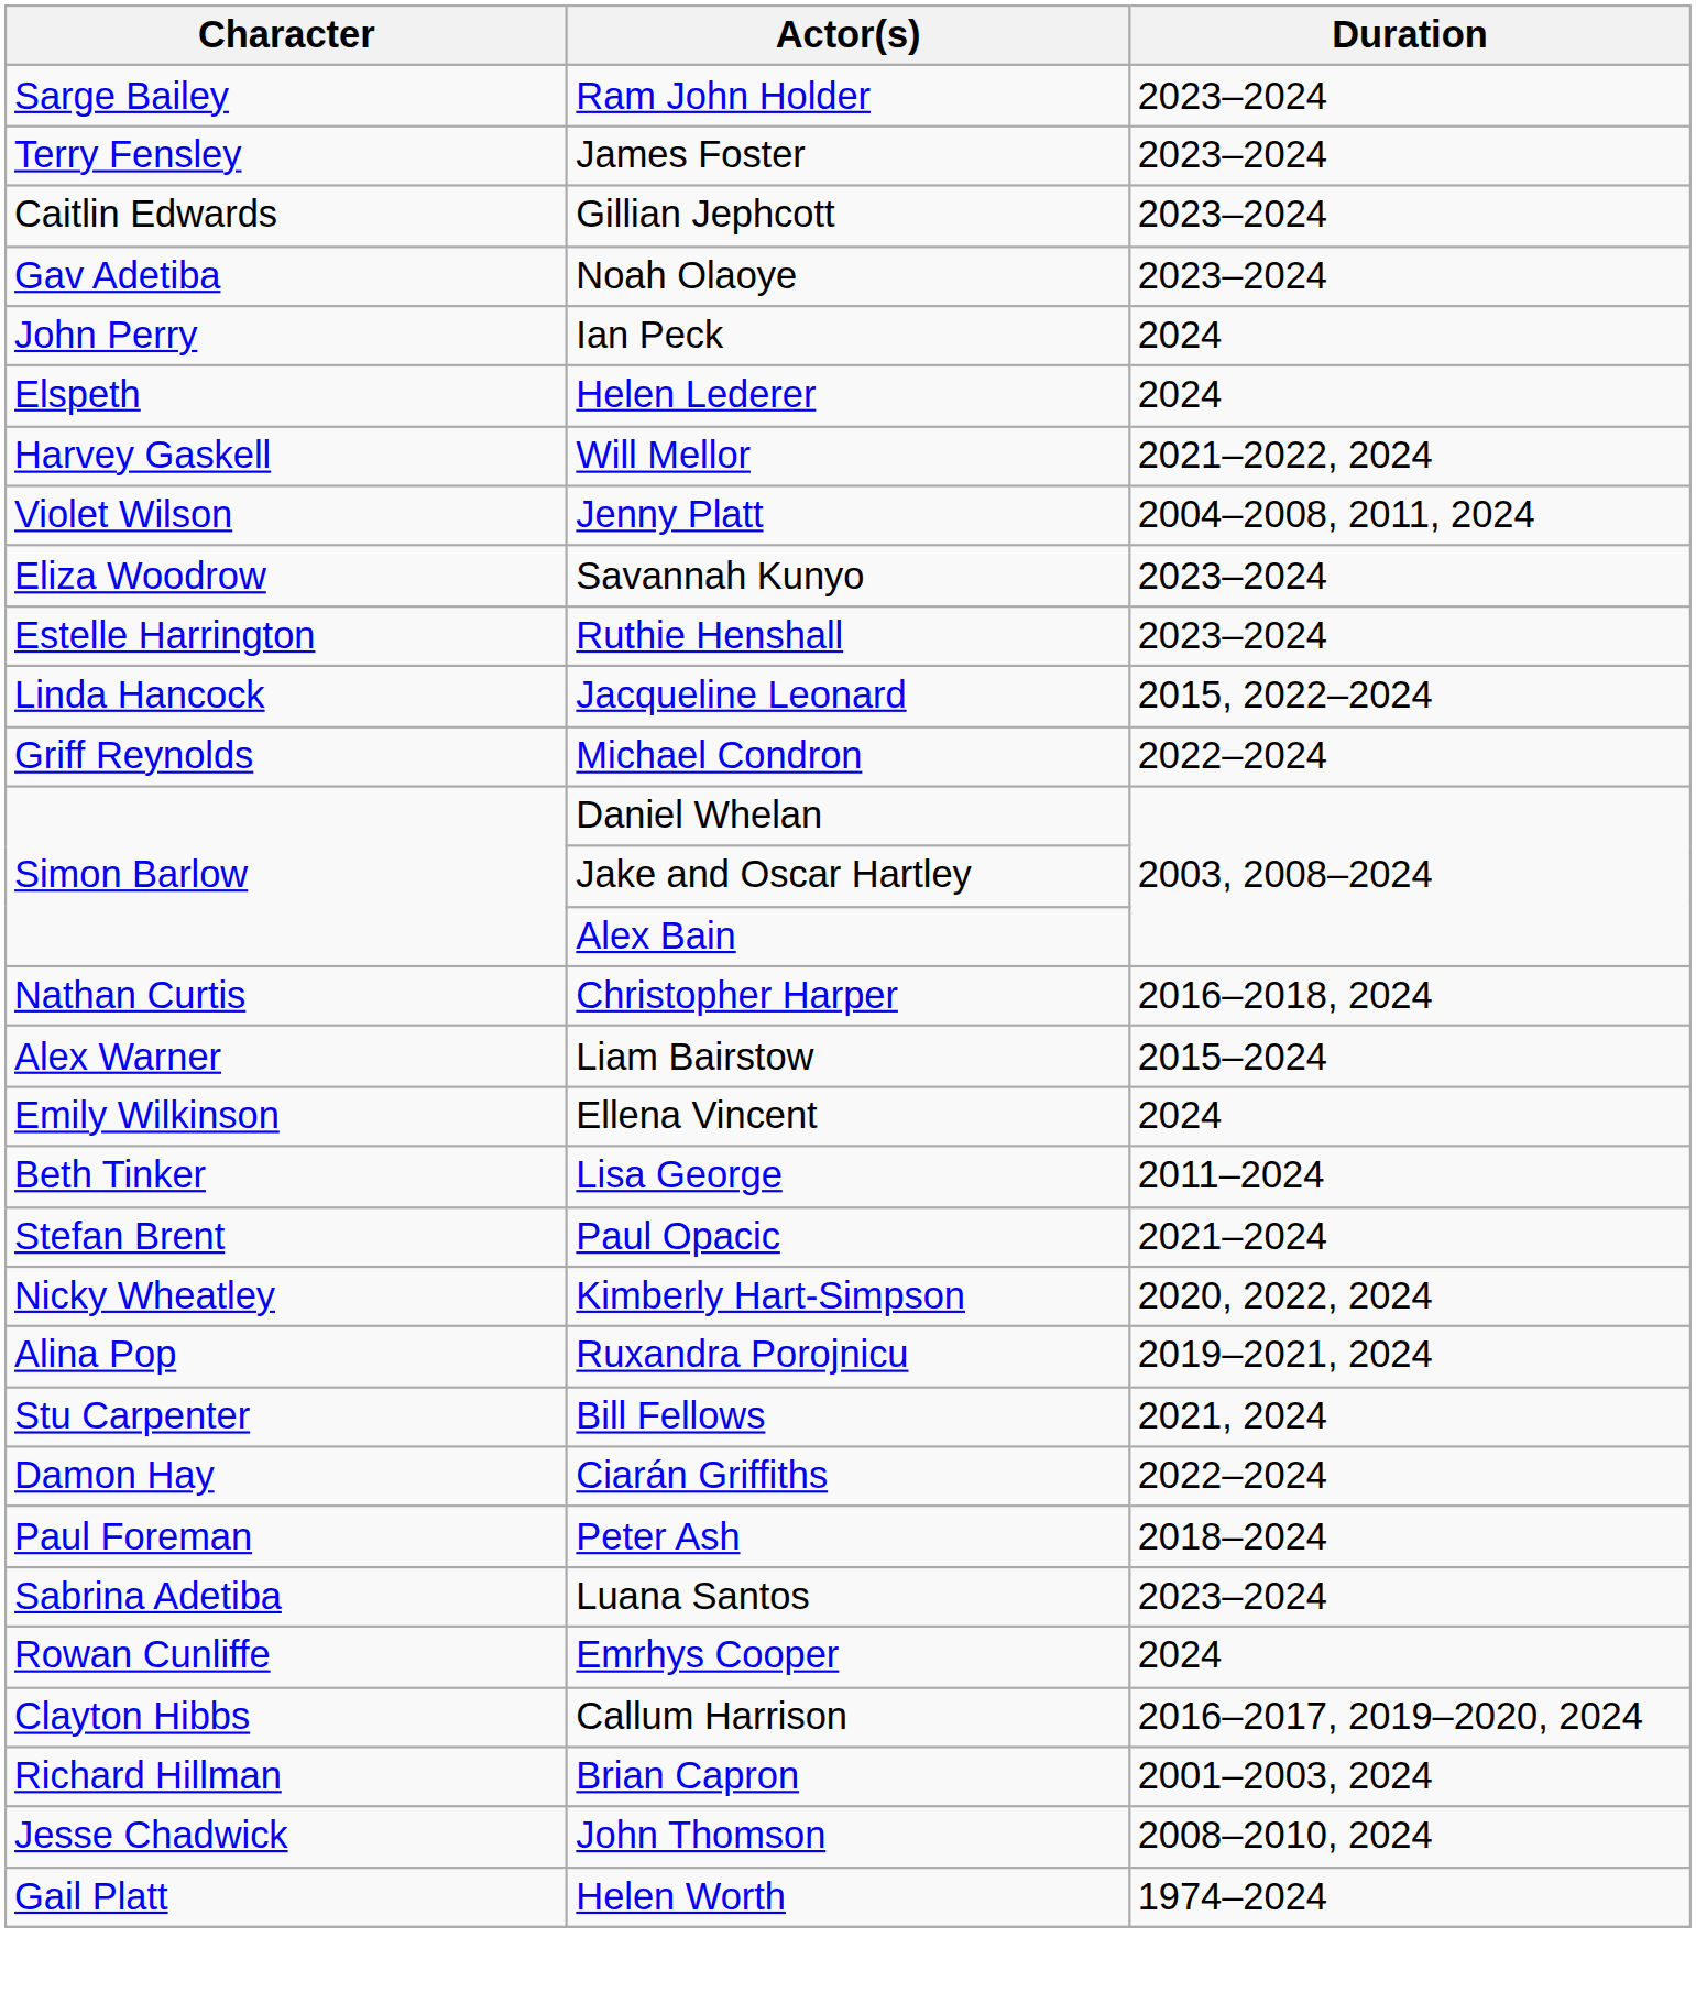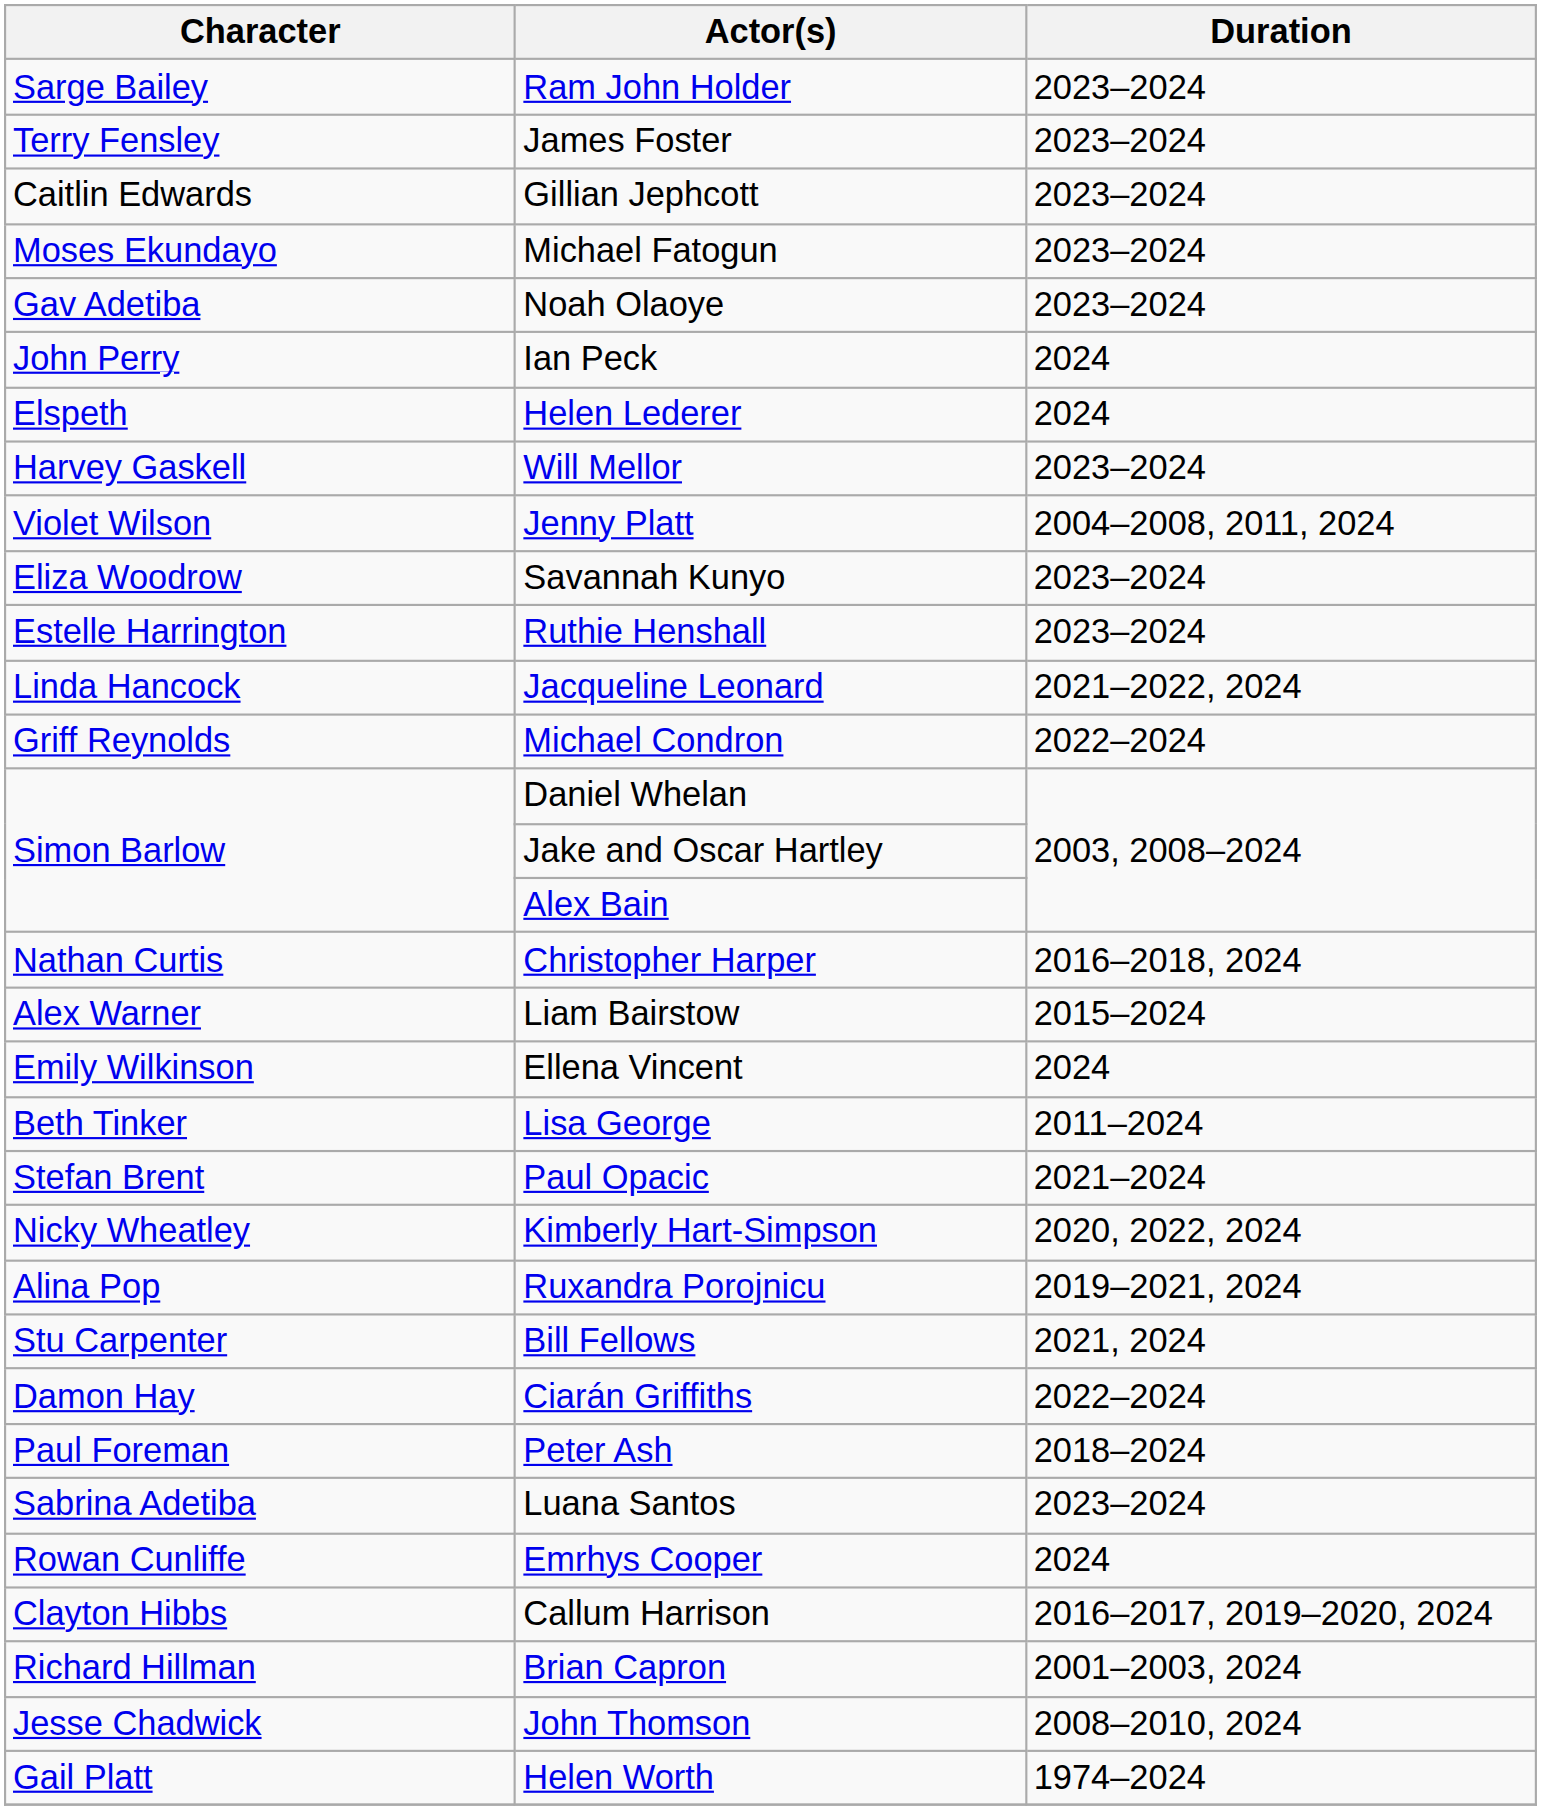 <table class="wikitable">
 <tr>
 <th scope="col" style="width:230px;">Character</th>
 <th scope="col" style="width:230px;">Actor(s)</th>
 <th scope="col" style="width:230px;">Duration</th>
 </tr>
 <tr>
 <td><a href='#'>Sarge Bailey</a></td>
 <td><a href='#'>Ram John Holder</a></td>
 <td>2023–2024</td>
 </tr>
 <tr>
 <td><a href='#'>Terry Fensley</a></td>
 <td>James Foster</td>
 <td>2023–2024</td>
 </tr>
 <tr>
 <td>Caitlin Edwards</td>
 <td>Gillian Jephcott</td>
 <td>2023–2024</td>
 </tr>
 <tr>
+<td><a href='#'>Moses Ekundayo</a></td>
+<td>Michael Fatogun</td>
+<td>2023–2024</td>
+</tr>
+<tr>
 <td><a href='#'>Gav Adetiba</a></td>
 <td>Noah Olaoye</td>
 <td>2023–2024</td>
 </tr>
 <tr>
 <td><a href='#'>John Perry</a></td>
 <td>Ian Peck</td>
 <td>2024</td>
 </tr>
 <tr>
 <td><a href='#'>Elspeth</a></td>
 <td><a href='#'>Helen Lederer</a></td>
 <td>2024</td>
 </tr>
 <tr>
 <td><a href='#'>Harvey Gaskell</a></td>
 <td><a href='#'>Will Mellor</a></td>
-<td>2021–2022, 2024</td>
+<td>2023–2024</td>
 </tr>
 <tr>
 <td><a href='#'>Violet Wilson</a></td>
 <td><a href='#'>Jenny Platt</a></td>
 <td>2004–2008, 2011, 2024</td>
 </tr>
 <tr>
 <td><a href='#'>Eliza Woodrow</a></td>
 <td>Savannah Kunyo</td>
 <td>2023–2024</td>
 </tr>
 <tr>
 <td><a href='#'>Estelle Harrington</a></td>
 <td><a href='#'>Ruthie Henshall</a></td>
 <td>2023–2024</td>
 </tr>
 <tr>
 <td><a href='#'>Linda Hancock</a></td>
 <td><a href='#'>Jacqueline Leonard</a></td>
-<td>2015, 2022–2024</td>
+<td>2021–2022, 2024</td>
 </tr>
 <tr>
 <td><a href='#'>Griff Reynolds</a></td>
 <td><a href='#'>Michael Condron</a></td>
 <td>2022–2024</td>
 </tr>
 <tr>
 <td rowspan="3"><a href='#'>Simon Barlow</a></td>
 <td>Daniel Whelan</td>
 <td rowspan="3">2003, 2008–2024</td>
 </tr>
 <tr>
 <td>Jake and Oscar Hartley</td>
 </tr>
 <tr>
 <td><a href='#'>Alex Bain</a></td>
 </tr>
 <tr>
 <td><a href='#'>Nathan Curtis</a></td>
 <td><a href='#'>Christopher Harper</a></td>
 <td>2016–2018, 2024</td>
 </tr>
 <tr>
 <td><a href='#'>Alex Warner</a></td>
 <td>Liam Bairstow</td>
 <td>2015–2024</td>
 </tr>
 <tr>
 <td><a href='#'>Emily Wilkinson</a></td>
 <td>Ellena Vincent</td>
 <td>2024</td>
 </tr>
 <tr>
 <td><a href='#'>Beth Tinker</a></td>
 <td><a href='#'>Lisa George</a></td>
 <td>2011–2024</td>
 </tr>
 <tr>
 <td><a href='#'>Stefan Brent</a></td>
 <td><a href='#'>Paul Opacic</a></td>
 <td>2021–2024</td>
 </tr>
 <tr>
 <td><a href='#'>Nicky Wheatley</a></td>
 <td><a href='#'>Kimberly Hart-Simpson</a></td>
 <td>2020, 2022, 2024</td>
 </tr>
 <tr>
 <td><a href='#'>Alina Pop</a></td>
 <td><a href='#'>Ruxandra Porojnicu</a></td>
 <td>2019–2021, 2024</td>
 </tr>
 <tr>
 <td><a href='#'>Stu Carpenter</a></td>
 <td><a href='#'>Bill Fellows</a></td>
 <td>2021, 2024</td>
 </tr>
 <tr>
 <td><a href='#'>Damon Hay</a></td>
 <td><a href='#'>Ciarán Griffiths</a></td>
 <td>2022–2024</td>
 </tr>
 <tr>
 <td><a href='#'>Paul Foreman</a></td>
 <td><a href='#'>Peter Ash</a></td>
 <td>2018–2024</td>
 </tr>
 <tr>
 <td><a href='#'>Sabrina Adetiba</a></td>
 <td>Luana Santos</td>
 <td>2023–2024</td>
 </tr>
 <tr>
 <td><a href='#'>Rowan Cunliffe</a></td>
 <td><a href='#'>Emrhys Cooper</a></td>
 <td>2024</td>
 </tr>
 <tr>
 <td><a href='#'>Clayton Hibbs</a></td>
 <td>Callum Harrison</td>
 <td>2016–2017, 2019–2020, 2024</td>
 </tr>
 <tr>
 <td><a href='#'>Richard Hillman</a></td>
 <td><a href='#'>Brian Capron</a></td>
 <td>2001–2003, 2024</td>
 </tr>
 <tr>
 <td><a href='#'>Jesse Chadwick</a></td>
 <td><a href='#'>John Thomson</a></td>
 <td>2008–2010, 2024</td>
 </tr>
 <tr>
 <td><a href='#'>Gail Platt</a></td>
 <td><a href='#'>Helen Worth</a></td>
 <td>1974–2024</td>
 </tr>
 <tr>
 </tr>
 </table>
